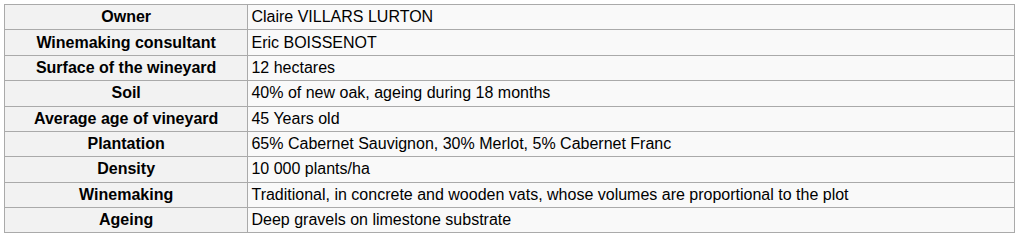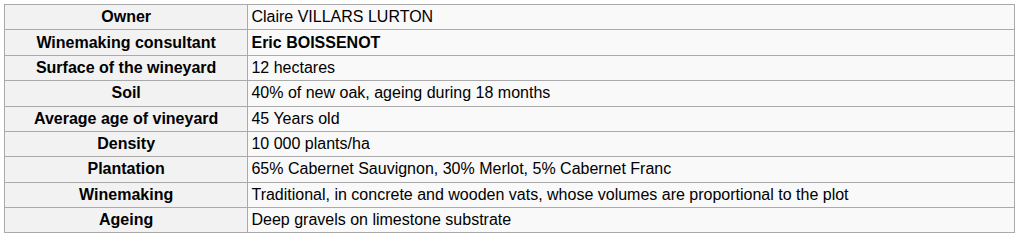 <table class="wikitable centre" width="80%">
 <tr>
 <th scope="row">Owner</th>
 <td>Claire VILLARS LURTON</td>
 </tr>
 <tr>
 <th scope="row">Winemaking consultant</th>
-<td>Eric BOISSENOT</td>
+<td><strong>Eric BOISSENOT</strong></td>
 </tr>
 <tr>
 <th scope="row">Surface of the wineyard</th>
 <td>12 hectares</td>
 </tr>
 <tr>
 <th scope="row">Soil</th>
 <td>40% of new oak, ageing during 18 months</td>
 </tr>
 <tr>
 <th scope="row">Average age of vineyard</th>
 <td>45 Years old</td>
 </tr>
 <tr>
+<th scope="row">Density</th>
+<td>10 000 plants/ha</td>
+</tr>
+<tr>
 <th scope="row">Plantation</th>
 <td>65% Cabernet Sauvignon, 30% Merlot, 5% Cabernet Franc</td>
-</tr>
-<tr>
-<th scope="row">Density</th>
-<td>10 000 plants/ha</td>
 </tr>
 <tr>
 <th scope="row">Winemaking</th>
 <td>Traditional, in concrete and wooden vats, whose volumes are proportional to the plot</td>
 </tr>
 <tr>
 <th scope="row">Ageing</th>
 <td>Deep gravels on limestone substrate</td>
 </tr>
 </table>
